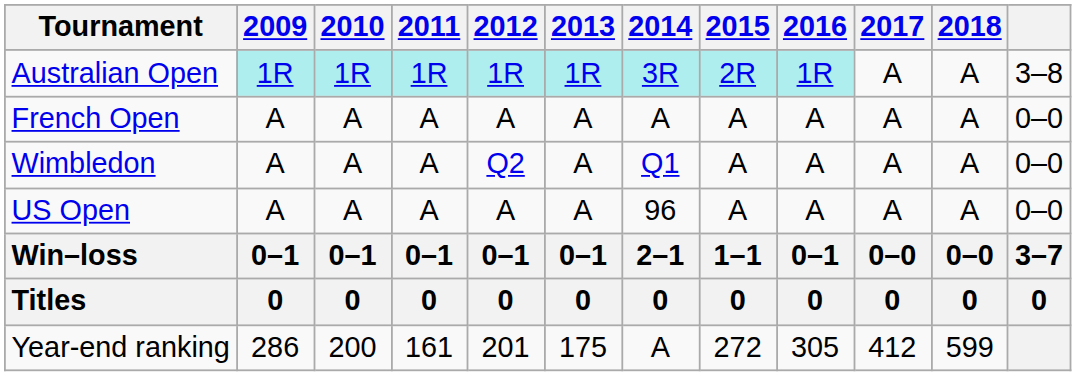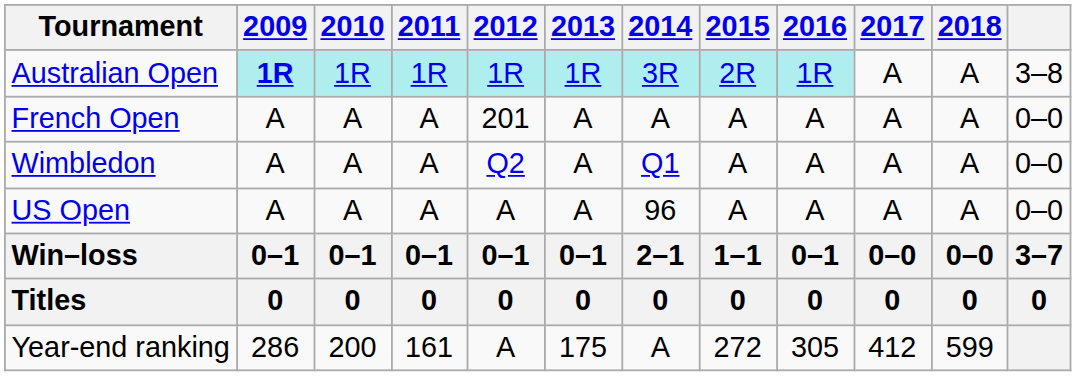 <table class=wikitable style=text-align:center>
 <tr>
 <th>Tournament</th>
 <th><a href='#'>2009</a></th>
 <th><a href='#'>2010</a></th>
 <th><a href='#'>2011</a></th>
 <th><a href='#'>2012</a></th>
 <th><a href='#'>2013</a></th>
 <th><a href='#'>2014</a></th>
 <th><a href='#'>2015</a></th>
 <th><a href='#'>2016</a></th>
 <th><a href='#'>2017</a></th>
 <th><a href='#'>2018</a></th>
 <th></th>
 </tr>
 <tr>
 <td align=left><a href='#'>Australian Open</a></td>
-<td bgcolor=afeeee><a href='#'>1R</a></td>
+<td bgcolor=afeeee><strong><a href='#'>1R</a></strong></td>
 <td bgcolor=afeeee><a href='#'>1R</a></td>
 <td bgcolor=afeeee><a href='#'>1R</a></td>
 <td bgcolor=afeeee><a href='#'>1R</a></td>
 <td bgcolor=afeeee><a href='#'>1R</a></td>
 <td bgcolor=afeeee><a href='#'>3R</a></td>
 <td bgcolor=afeeee><a href='#'>2R</a></td>
 <td bgcolor=afeeee><a href='#'>1R</a></td>
 <td>A</td>
 <td>A</td>
 <td>3–8</td>
 </tr>
 <tr>
 <td align=left><a href='#'>French Open</a></td>
 <td>A</td>
 <td>A</td>
 <td>A</td>
-<td>A</td>
+<td>201</td>
 <td>A</td>
 <td>A</td>
 <td>A</td>
 <td>A</td>
 <td>A</td>
 <td>A</td>
 <td>0–0</td>
 </tr>
 <tr>
 <td align=left><a href='#'>Wimbledon</a></td>
 <td>A</td>
 <td>A</td>
 <td>A</td>
 <td><a href='#'>Q2</a></td>
 <td>A</td>
 <td><a href='#'>Q1</a></td>
 <td>A</td>
 <td>A</td>
 <td>A</td>
 <td>A</td>
 <td>0–0</td>
 </tr>
 <tr>
 <td align=left><a href='#'>US Open</a></td>
 <td>A</td>
 <td>A</td>
 <td>A</td>
 <td>A</td>
 <td>A</td>
 <td>96</td>
 <td>A</td>
 <td>A</td>
 <td>A</td>
 <td>A</td>
 <td>0–0</td>
 </tr>
 <tr>
 <th style=text-align:left>Win–loss</th>
 <th>0–1</th>
 <th>0–1</th>
 <th>0–1</th>
 <th>0–1</th>
 <th>0–1</th>
 <th>2–1</th>
 <th>1–1</th>
 <th>0–1</th>
 <th>0–0</th>
 <th>0–0</th>
 <th>3–7</th>
 </tr>
 <tr>
 <th style=text-align:left>Titles</th>
 <th>0</th>
 <th>0</th>
 <th>0</th>
 <th>0</th>
 <th>0</th>
 <th>0</th>
 <th>0</th>
 <th>0</th>
 <th>0</th>
 <th>0</th>
 <th colspan=2>0</th>
 </tr>
 <tr>
 <td>Year-end ranking</td>
 <td>286</td>
 <td>200</td>
 <td>161</td>
-<td>201</td>
+<td>A</td>
 <td>175</td>
 <td>A</td>
 <td>272</td>
 <td>305</td>
 <td>412</td>
 <td>599</td>
 <th colspan=2></th>
 </tr>
 </table>
